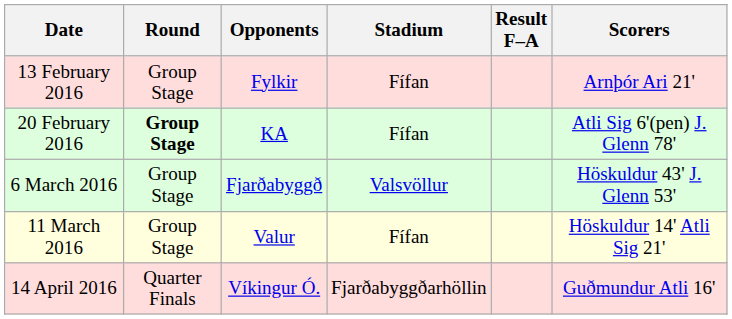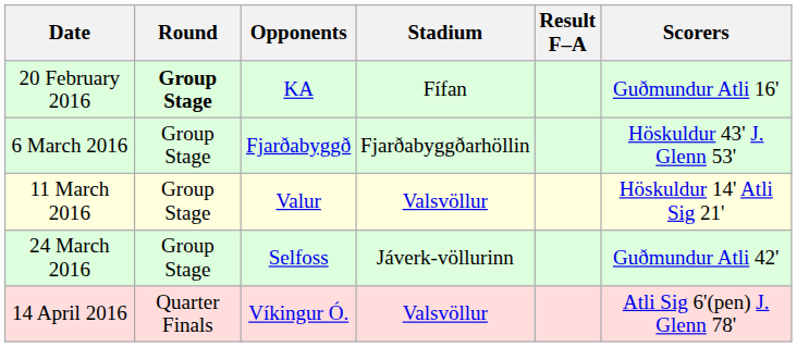 <table class="wikitable" style="text-align:center">
 <tr>
 <th>Date</th>
 <th>Round</th>
 <th>Opponents</th>
 <th>Stadium</th>
 <th>Result<br>F–A</th>
 <th>Scorers</th>
 </tr>
-<tr bgcolor="#ffdddd">
-<td>13 February 2016</td>
-<td>Group Stage</td>
-<td><a href='#'>Fylkir</a></td>
-<td>Fífan</td>
-<td></td>
-<td><a href='#'>Arnþór Ari</a> 21'</td>
-</tr>
 <tr bgcolor="#ddffdd">
 <td>20 February 2016</td>
 <td><strong>Group Stage</strong></td>
 <td><a href='#'>KA</a></td>
 <td>Fífan</td>
 <td></td>
-<td><a href='#'>Atli Sig</a> 6'(pen) <a href='#'>J. Glenn</a> 78'</td>
+<td><a href='#'>Guðmundur Atli</a> 16'</td>
 </tr>
 <tr bgcolor="#ddffdd">
 <td>6 March 2016</td>
 <td>Group Stage</td>
 <td><a href='#'>Fjarðabyggð</a></td>
-<td><a href='#'>Valsvöllur</a></td>
+<td>Fjarðabyggðarhöllin</td>
 <td></td>
 <td><a href='#'>Höskuldur</a> 43' <a href='#'>J. Glenn</a> 53'</td>
 </tr>
 <tr bgcolor="#ffffdd">
 <td>11 March 2016</td>
 <td>Group Stage</td>
 <td><a href='#'>Valur</a></td>
-<td>Fífan</td>
+<td><a href='#'>Valsvöllur</a></td>
 <td></td>
 <td><a href='#'>Höskuldur</a> 14' <a href='#'>Atli Sig</a> 21'</td>
+</tr>
+<tr bgcolor="#ddffdd">
+<td>24 March 2016</td>
+<td>Group Stage</td>
+<td><a href='#'>Selfoss</a></td>
+<td>Jáverk-völlurinn</td>
+<td></td>
+<td><a href='#'>Guðmundur Atli</a> 42'</td>
 </tr>
 <tr bgcolor="#ffdddd">
 <td>14 April 2016</td>
 <td>Quarter Finals</td>
 <td><a href='#'>Víkingur Ó.</a></td>
-<td>Fjarðabyggðarhöllin</td>
+<td><a href='#'>Valsvöllur</a></td>
 <td></td>
-<td><a href='#'>Guðmundur Atli</a> 16'</td>
+<td><a href='#'>Atli Sig</a> 6'(pen) <a href='#'>J. Glenn</a> 78'</td>
 </tr>
 </table>
